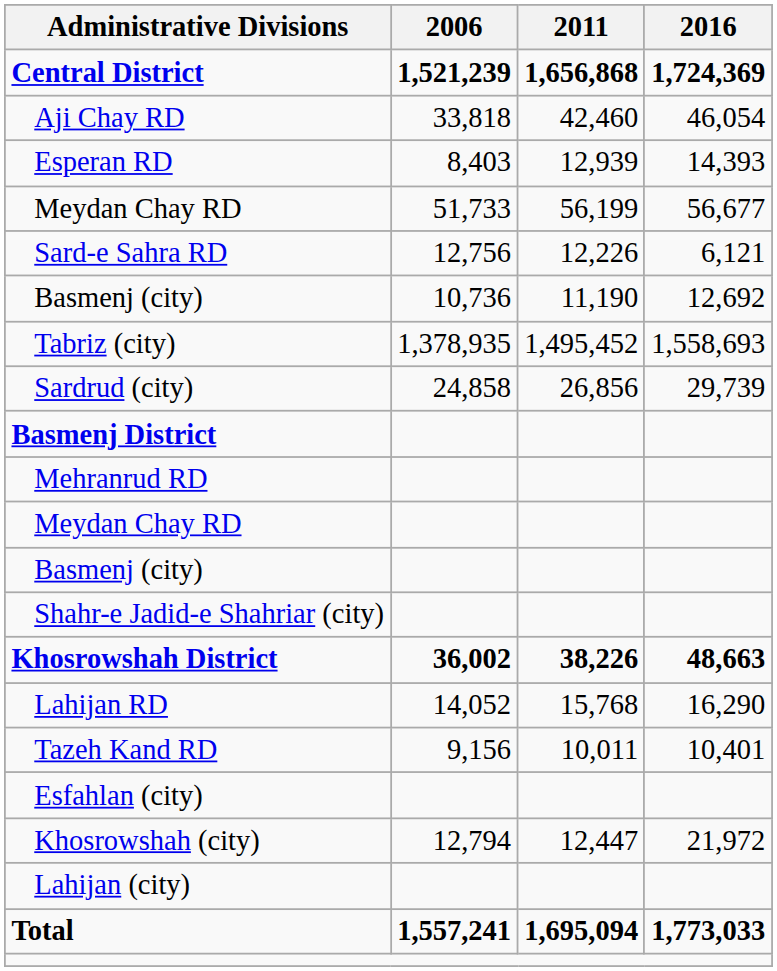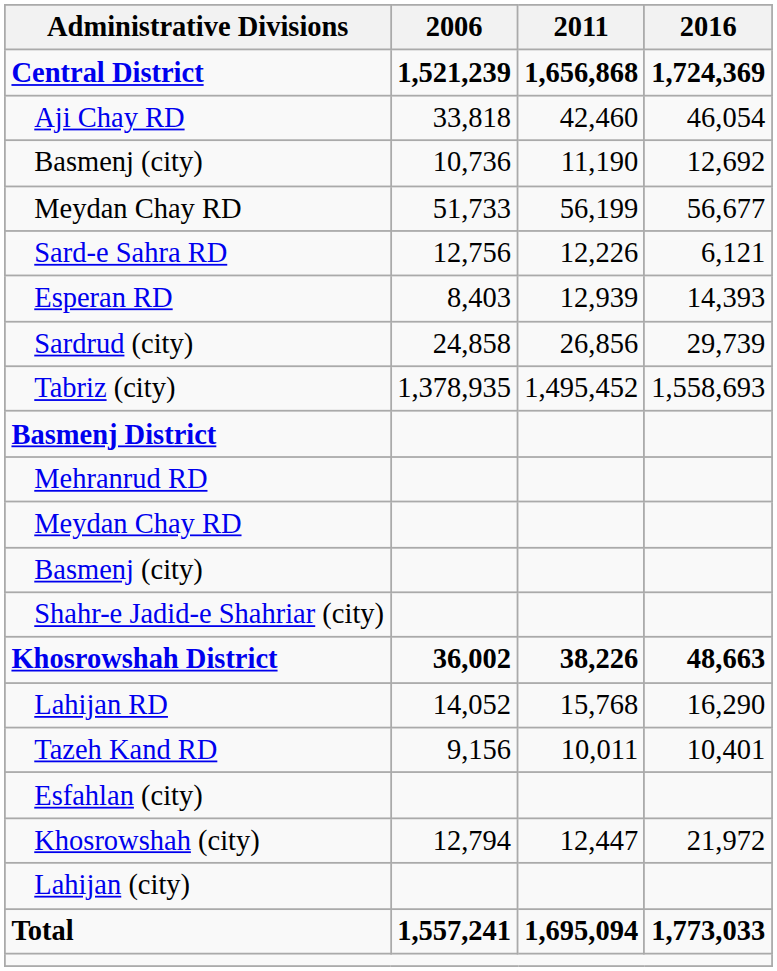 <table class="wikitable">
 <tr>
 <th>Administrative Divisions</th>
 <th>2006</th>
 <th>2011</th>
 <th>2016</th>
 </tr>
 <tr>
 <td><strong><a href='#'>Central District</a></strong></td>
 <td style="text-align: right;"><strong>1,521,239</strong></td>
 <td style="text-align: right;"><strong>1,656,868</strong></td>
 <td style="text-align: right;"><strong>1,724,369</strong></td>
 </tr>
 <tr>
 <td style="padding-left: 1em;"><a href='#'>Aji Chay RD</a></td>
 <td style="text-align: right;">33,818</td>
 <td style="text-align: right;">42,460</td>
 <td style="text-align: right;">46,054</td>
 </tr>
 <tr>
-<td style="padding-left: 1em;"><a href='#'>Esperan RD</a></td>
-<td style="text-align: right;">8,403</td>
-<td style="text-align: right;">12,939</td>
-<td style="text-align: right;">14,393</td>
+<td style="padding-left: 1em;">Basmenj (city)</td>
+<td style="text-align: right;">10,736</td>
+<td style="text-align: right;">11,190</td>
+<td style="text-align: right;">12,692</td>
 </tr>
 <tr>
 <td style="padding-left: 1em;">Meydan Chay RD</td>
 <td style="text-align: right;">51,733</td>
 <td style="text-align: right;">56,199</td>
 <td style="text-align: right;">56,677</td>
 </tr>
 <tr>
 <td style="padding-left: 1em;"><a href='#'>Sard-e Sahra RD</a></td>
 <td style="text-align: right;">12,756</td>
 <td style="text-align: right;">12,226</td>
 <td style="text-align: right;">6,121</td>
 </tr>
 <tr>
-<td style="padding-left: 1em;">Basmenj (city)</td>
-<td style="text-align: right;">10,736</td>
-<td style="text-align: right;">11,190</td>
-<td style="text-align: right;">12,692</td>
+<td style="padding-left: 1em;"><a href='#'>Esperan RD</a></td>
+<td style="text-align: right;">8,403</td>
+<td style="text-align: right;">12,939</td>
+<td style="text-align: right;">14,393</td>
+</tr>
+<tr>
+<td style="padding-left: 1em;"><a href='#'>Sardrud</a> (city)</td>
+<td style="text-align: right;">24,858</td>
+<td style="text-align: right;">26,856</td>
+<td style="text-align: right;">29,739</td>
 </tr>
 <tr>
 <td style="padding-left: 1em;"><a href='#'>Tabriz</a> (city)</td>
 <td style="text-align: right;">1,378,935</td>
 <td style="text-align: right;">1,495,452</td>
 <td style="text-align: right;">1,558,693</td>
-</tr>
-<tr>
-<td style="padding-left: 1em;"><a href='#'>Sardrud</a> (city)</td>
-<td style="text-align: right;">24,858</td>
-<td style="text-align: right;">26,856</td>
-<td style="text-align: right;">29,739</td>
 </tr>
 <tr>
 <td><strong><a href='#'>Basmenj District</a></strong></td>
 <td style="text-align: right;"></td>
 <td style="text-align: right;"></td>
 <td style="text-align: right;"></td>
 </tr>
 <tr>
 <td style="padding-left: 1em;"><a href='#'>Mehranrud RD</a></td>
 <td style="text-align: right;"></td>
 <td style="text-align: right;"></td>
 <td style="text-align: right;"></td>
 </tr>
 <tr>
 <td style="padding-left: 1em;"><a href='#'>Meydan Chay RD</a></td>
 <td style="text-align: right;"></td>
 <td style="text-align: right;"></td>
 <td style="text-align: right;"></td>
 </tr>
 <tr>
 <td style="padding-left: 1em;"><a href='#'>Basmenj</a> (city)</td>
 <td style="text-align: right;"></td>
 <td style="text-align: right;"></td>
 <td style="text-align: right;"></td>
 </tr>
 <tr>
 <td style="padding-left: 1em;"><a href='#'>Shahr-e Jadid-e Shahriar</a> (city)</td>
 <td style="text-align: right;"></td>
 <td style="text-align: right;"></td>
 <td style="text-align: right;"></td>
 </tr>
 <tr>
 <td><strong><a href='#'>Khosrowshah District</a></strong></td>
 <td style="text-align: right;"><strong>36,002</strong></td>
 <td style="text-align: right;"><strong>38,226</strong></td>
 <td style="text-align: right;"><strong>48,663</strong></td>
 </tr>
 <tr>
 <td style="padding-left: 1em;"><a href='#'>Lahijan RD</a></td>
 <td style="text-align: right;">14,052</td>
 <td style="text-align: right;">15,768</td>
 <td style="text-align: right;">16,290</td>
 </tr>
 <tr>
 <td style="padding-left: 1em;"><a href='#'>Tazeh Kand RD</a></td>
 <td style="text-align: right;">9,156</td>
 <td style="text-align: right;">10,011</td>
 <td style="text-align: right;">10,401</td>
 </tr>
 <tr>
 <td style="padding-left: 1em;"><a href='#'>Esfahlan</a> (city)</td>
 <td style="text-align: right;"></td>
 <td style="text-align: right;"></td>
 <td style="text-align: right;"></td>
 </tr>
 <tr>
 <td style="padding-left: 1em;"><a href='#'>Khosrowshah</a> (city)</td>
 <td style="text-align: right;">12,794</td>
 <td style="text-align: right;">12,447</td>
 <td style="text-align: right;">21,972</td>
 </tr>
 <tr>
 <td style="padding-left: 1em;"><a href='#'>Lahijan</a> (city)</td>
 <td style="text-align: right;"></td>
 <td style="text-align: right;"></td>
 <td style="text-align: right;"></td>
 </tr>
 <tr>
 <td><strong>Total</strong></td>
 <td style="text-align: right;"><strong>1,557,241</strong></td>
 <td style="text-align: right;"><strong>1,695,094</strong></td>
 <td style="text-align: right;"><strong>1,773,033</strong></td>
 </tr>
 <tr>
 <td colspan=4></td>
 </tr>
 </table>
